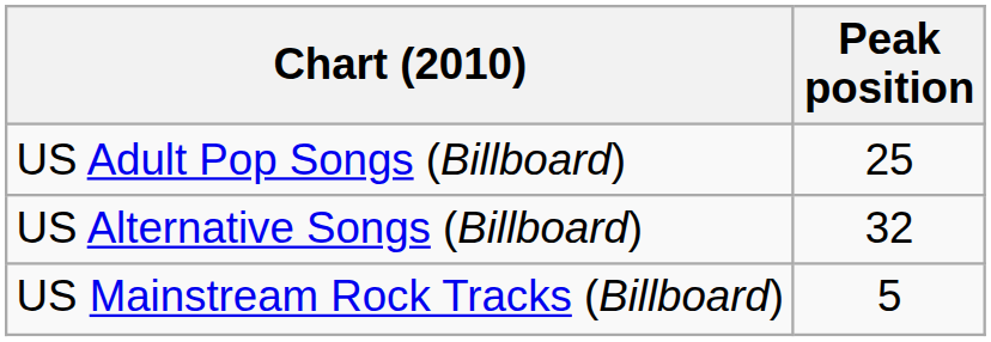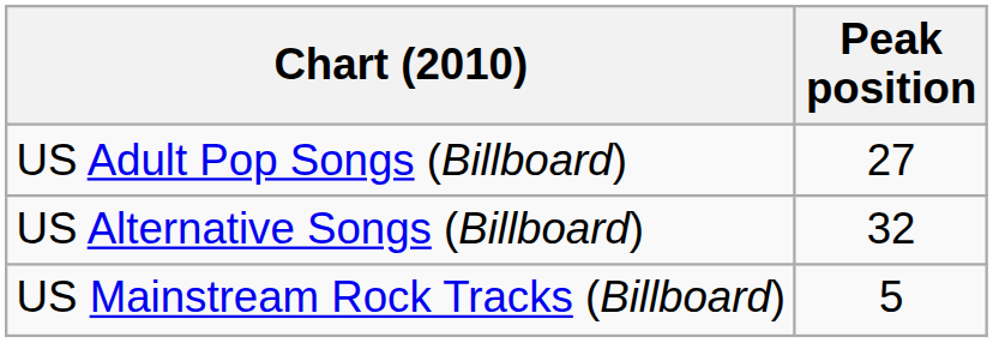 <table class="wikitable">
 <tr>
 <th>Chart (2010)</th>
 <th>Peak<br>position</th>
 </tr>
 <tr>
 <td>US <a href='#'>Adult Pop Songs</a> (<em>Billboard</em>)</td>
-<td align="center">25</td>
+<td align="center">27</td>
 </tr>
 <tr>
 <td>US <a href='#'>Alternative Songs</a> (<em>Billboard</em>)</td>
 <td align="center">32</td>
 </tr>
 <tr>
 <td>US <a href='#'>Mainstream Rock Tracks</a> (<em>Billboard</em>)</td>
 <td align="center">5</td>
 </tr>
 </table>
